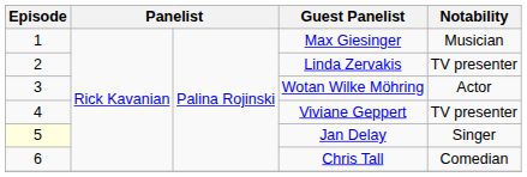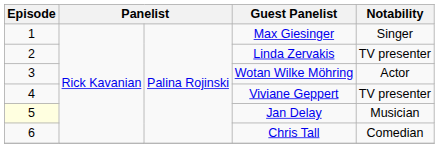 <table class="wikitable" style="text-align:center;">
 <tr>
 <th>Episode</th>
 <th colspan="2">Panelist</th>
 <th>Guest Panelist</th>
 <th>Notability</th>
 </tr>
 <tr>
 <td>1</td>
 <td rowspan="6"><a href='#'>Rick Kavanian</a></td>
 <td rowspan="6"><a href='#'>Palina Rojinski</a></td>
 <td><a href='#'>Max Giesinger</a></td>
-<td>Musician</td>
+<td>Singer</td>
 </tr>
 <tr>
 <td>2</td>
 <td><a href='#'>Linda Zervakis</a></td>
 <td>TV presenter</td>
 </tr>
 <tr>
 <td>3</td>
 <td><a href='#'>Wotan Wilke Möhring</a></td>
 <td>Actor</td>
 </tr>
 <tr>
 <td>4</td>
 <td><a href='#'>Viviane Geppert</a></td>
 <td>TV presenter</td>
 </tr>
 <tr>
 <td style="background: lightyellow;">5</td>
 <td><a href='#'>Jan Delay</a></td>
-<td>Singer</td>
+<td>Musician</td>
 </tr>
 <tr>
 <td>6</td>
 <td><a href='#'>Chris Tall</a></td>
 <td>Comedian</td>
 </tr>
 <tr>
 </tr>
 </table>
